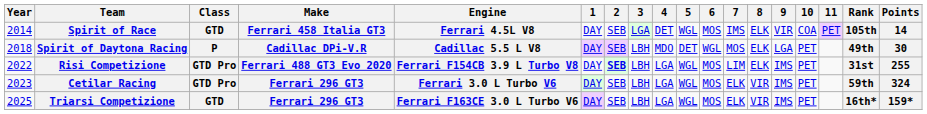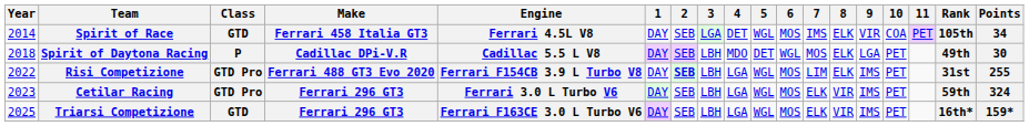 <table class="wikitable" style="text-align:center; font-size:90%">
 <tr>
 <th>Year</th>
 <th>Team</th>
 <th>Class</th>
 <th>Make</th>
 <th>Engine</th>
 <th>1</th>
 <th>2</th>
 <th>3</th>
 <th>4</th>
 <th>5</th>
 <th>6</th>
 <th>7</th>
 <th>8</th>
 <th>9</th>
 <th>10</th>
 <th>11</th>
 <th>Rank</th>
 <th>Points</th>
 </tr>
 <tr>
 <td><a href='#'>2014</a></td>
 <th><a href='#'>Spirit of Race</a></th>
 <th>GTD</th>
 <th><a href='#'>Ferrari 458 Italia GT3</a></th>
 <th><a href='#'>Ferrari</a> 4.5L V8</th>
 <td><a href='#'>DAY</a></td>
 <td><a href='#'>SEB</a></td>
 <td style="background:#DFFFDF;"><a href='#'>LGA</a><br></td>
 <td><a href='#'>DET</a></td>
 <td><a href='#'>WGL</a></td>
 <td><a href='#'>MOS</a></td>
 <td><a href='#'>IMS</a></td>
 <td><a href='#'>ELK</a></td>
 <td><a href='#'>VIR</a></td>
 <td><a href='#'>COA</a></td>
 <td style="background:#EFCFFF;"><a href='#'>PET</a><br></td>
 <th>105th</th>
-<th>14</th>
+<th>34</th>
 </tr>
 <tr>
 <td><a href='#'>2018</a></td>
 <th><a href='#'>Spirit of Daytona Racing</a></th>
 <th>P</th>
 <th><a href='#'>Cadillac DPi-V.R</a></th>
 <th><a href='#'>Cadillac</a> 5.5 L V8</th>
 <td style="background:#EFCFFF;"><a href='#'>DAY</a><br></td>
 <td style="background:#EFCFFF;"><a href='#'>SEB</a> <br></td>
 <td><a href='#'>LBH</a></td>
 <td><a href='#'>MDO</a></td>
 <td><a href='#'>DET</a></td>
 <td><a href='#'>WGL</a></td>
 <td><a href='#'>MOS</a></td>
 <td><a href='#'>ELK</a></td>
 <td><a href='#'>LGA</a></td>
 <td><a href='#'>PET</a></td>
 <td></td>
 <th>49th</th>
 <th>30</th>
 </tr>
 <tr>
 <td><a href='#'>2022</a></td>
 <th><a href='#'>Risi Competizione</a></th>
 <th>GTD Pro</th>
 <th><a href='#'>Ferrari 488 GT3 Evo 2020</a></th>
 <th><a href='#'>Ferrari F154CB</a> 3.9 L <a href='#'>Turbo</a> <a href='#'>V8</a></th>
 <td><a href='#'>DAY</a></td>
 <td style="background:#DFFFDF;"><strong><a href='#'>SEB</a></strong><br></td>
 <td><a href='#'>LBH</a></td>
 <td><a href='#'>LGA</a></td>
 <td><a href='#'>WGL</a></td>
 <td><a href='#'>MOS</a></td>
 <td><a href='#'>LIM</a></td>
 <td><a href='#'>ELK</a></td>
 <td><a href='#'>IMS</a></td>
 <td><a href='#'>PET</a></td>
 <td></td>
 <th>31st</th>
 <th>255</th>
 </tr>
 <tr>
 <td><a href='#'>2023</a></td>
 <th><a href='#'>Cetilar Racing</a></th>
 <th>GTD Pro</th>
 <th><a href='#'>Ferrari 296 GT3</a></th>
 <th><a href='#'>Ferrari</a> 3.0 L Turbo <a href='#'>V6</a></th>
 <td style="background:#DFFFDF;"><a href='#'>DAY</a><br></td>
 <td><a href='#'>SEB</a></td>
 <td><a href='#'>LBH</a></td>
 <td><a href='#'>LGA</a></td>
 <td><a href='#'>WGL</a></td>
 <td><a href='#'>MOS</a></td>
 <td><a href='#'>ELK</a></td>
 <td><a href='#'>VIR</a></td>
 <td><a href='#'>IMS</a></td>
 <td><a href='#'>PET</a></td>
 <td></td>
 <th>59th</th>
 <th>324</th>
 </tr>
 <tr>
 <td><a href='#'>2025</a></td>
 <th><a href='#'>Triarsi Competizione</a></th>
 <th>GTD</th>
 <th><a href='#'>Ferrari 296 GT3</a></th>
 <th><a href='#'>Ferrari F163CE</a> 3.0 L Turbo V6</th>
 <td style="background:#EFCFFF;"><a href='#'>DAY</a><br></td>
 <td><a href='#'>SEB</a></td>
 <td><a href='#'>LBH</a></td>
 <td><a href='#'>LGA</a></td>
 <td><a href='#'>WGL</a></td>
 <td><a href='#'>MOS</a></td>
 <td><a href='#'>ELK</a></td>
 <td><a href='#'>VIR</a></td>
 <td><a href='#'>IMS</a></td>
 <td><a href='#'>PET</a></td>
 <td></td>
 <th>16th*</th>
 <th>159*</th>
 </tr>
 </table>
